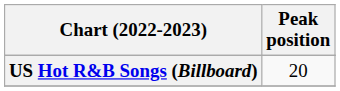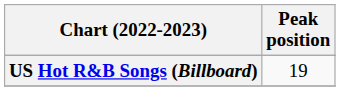 <table class="wikitable sortable plainrowheaders" style="text-align:center">
 <tr>
 <th scope="col">Chart (2022-2023)</th>
 <th scope="col">Peak<br>position</th>
 </tr>
 <tr>
 </tr>
 <tr>
 </tr>
 <tr>
 <th scope="row">US <a href='#'>Hot R&B Songs</a> (<em>Billboard</em>)</th>
-<td>20</td>
+<td>19</td>
 </tr>
 <tr>
 </tr>
 </table>
